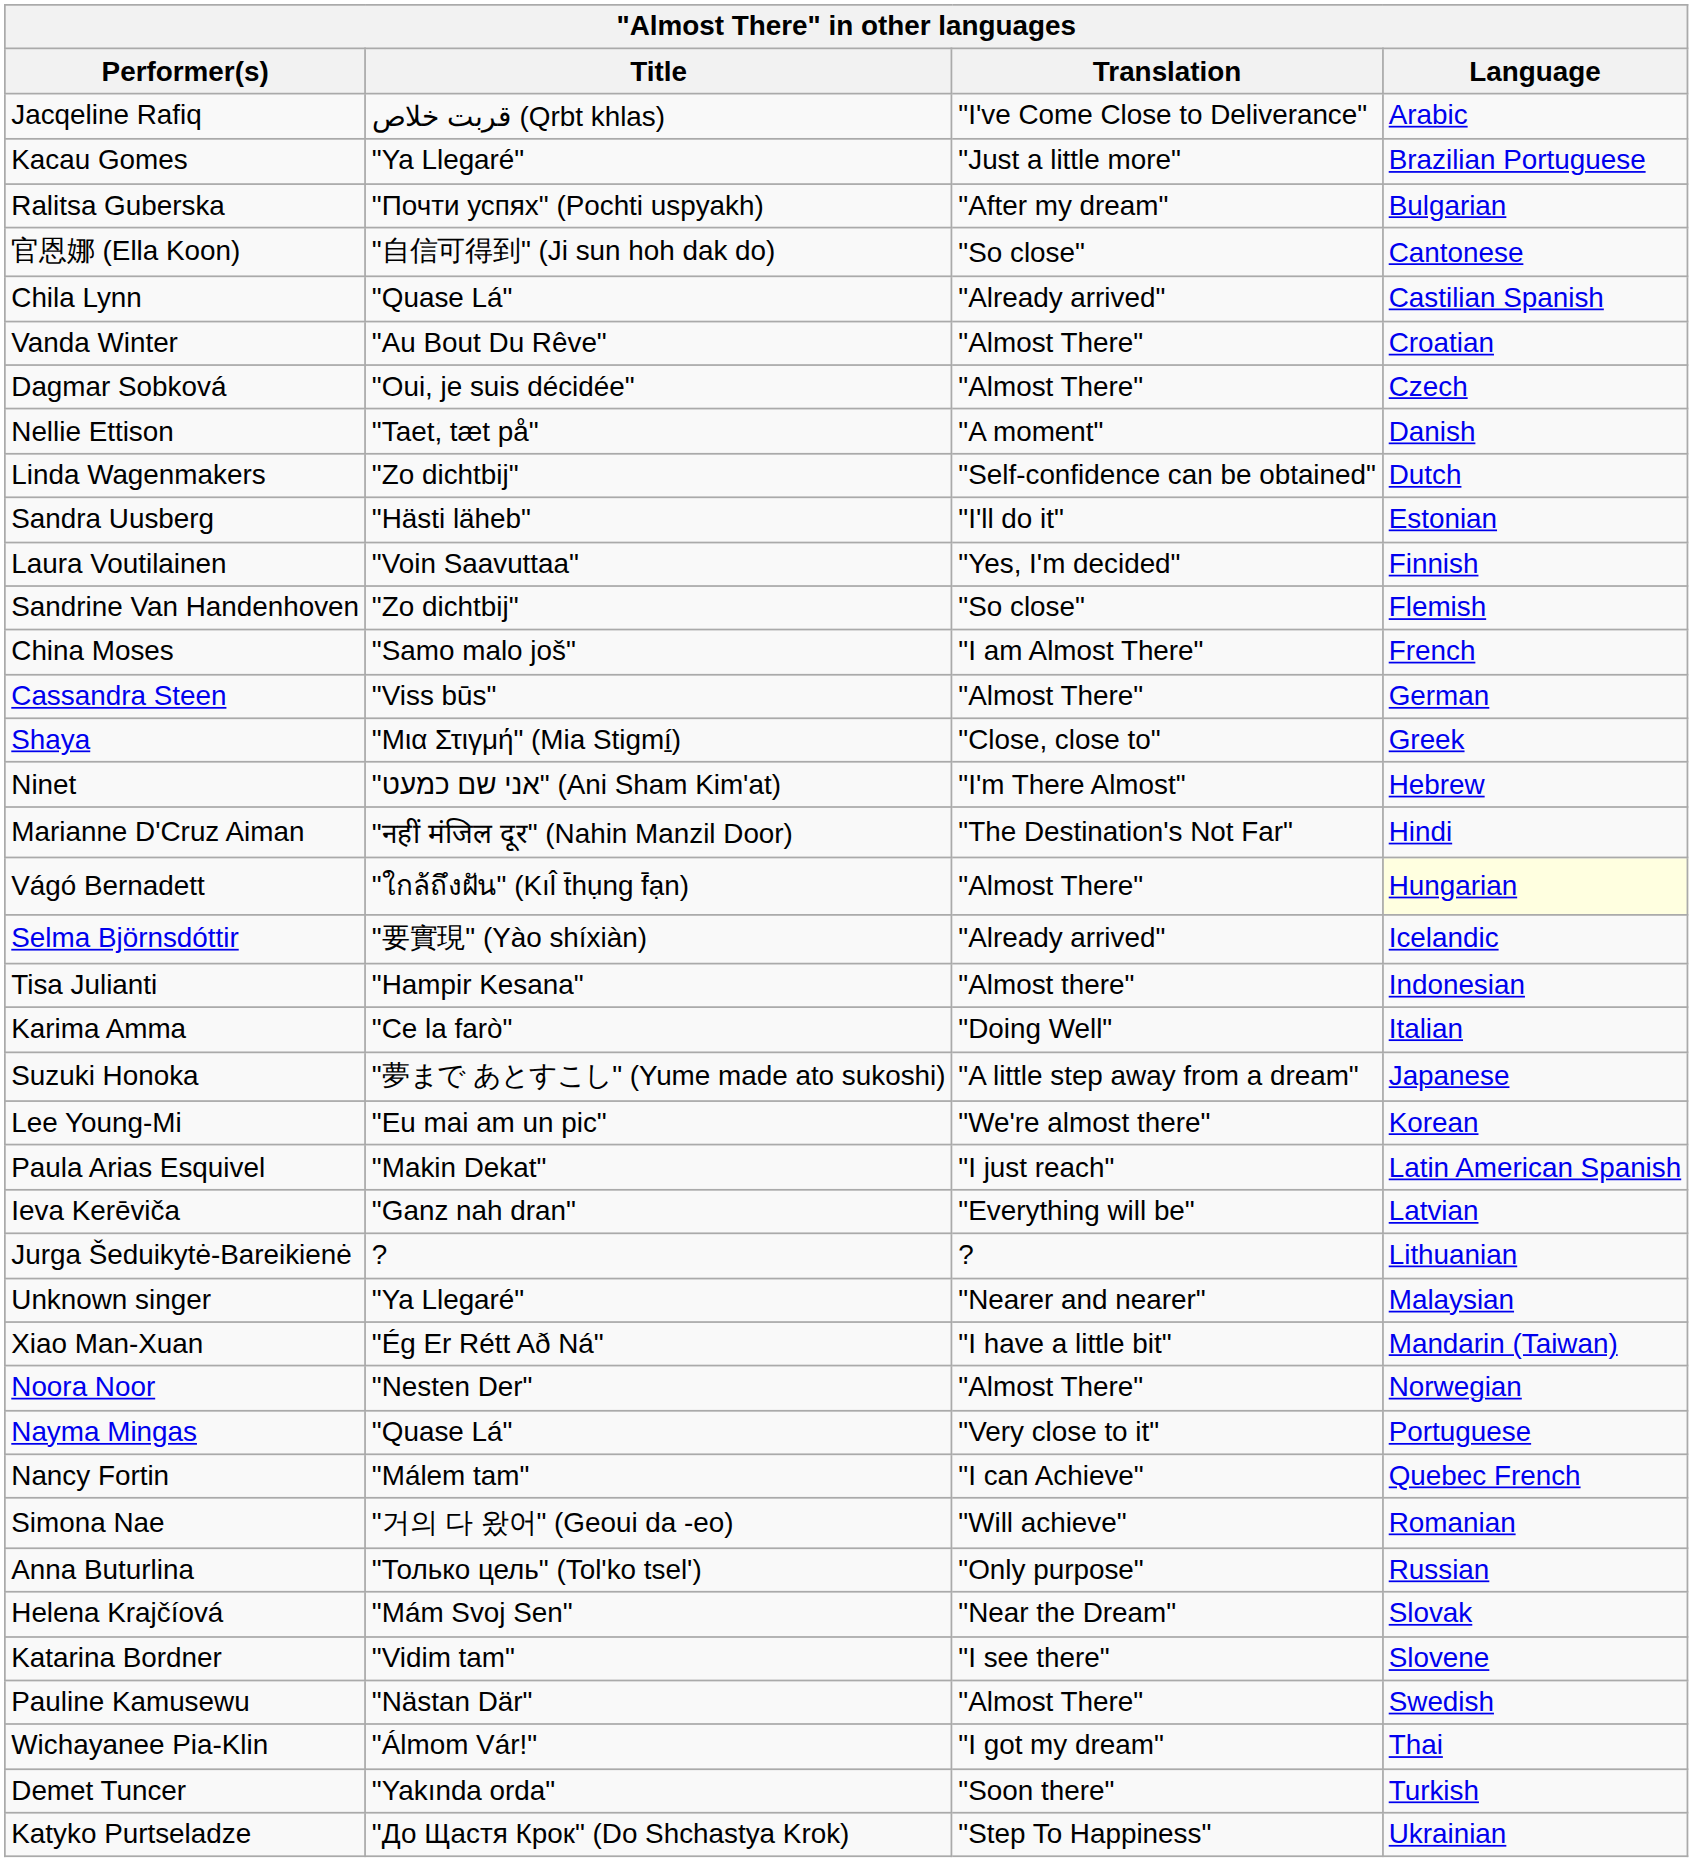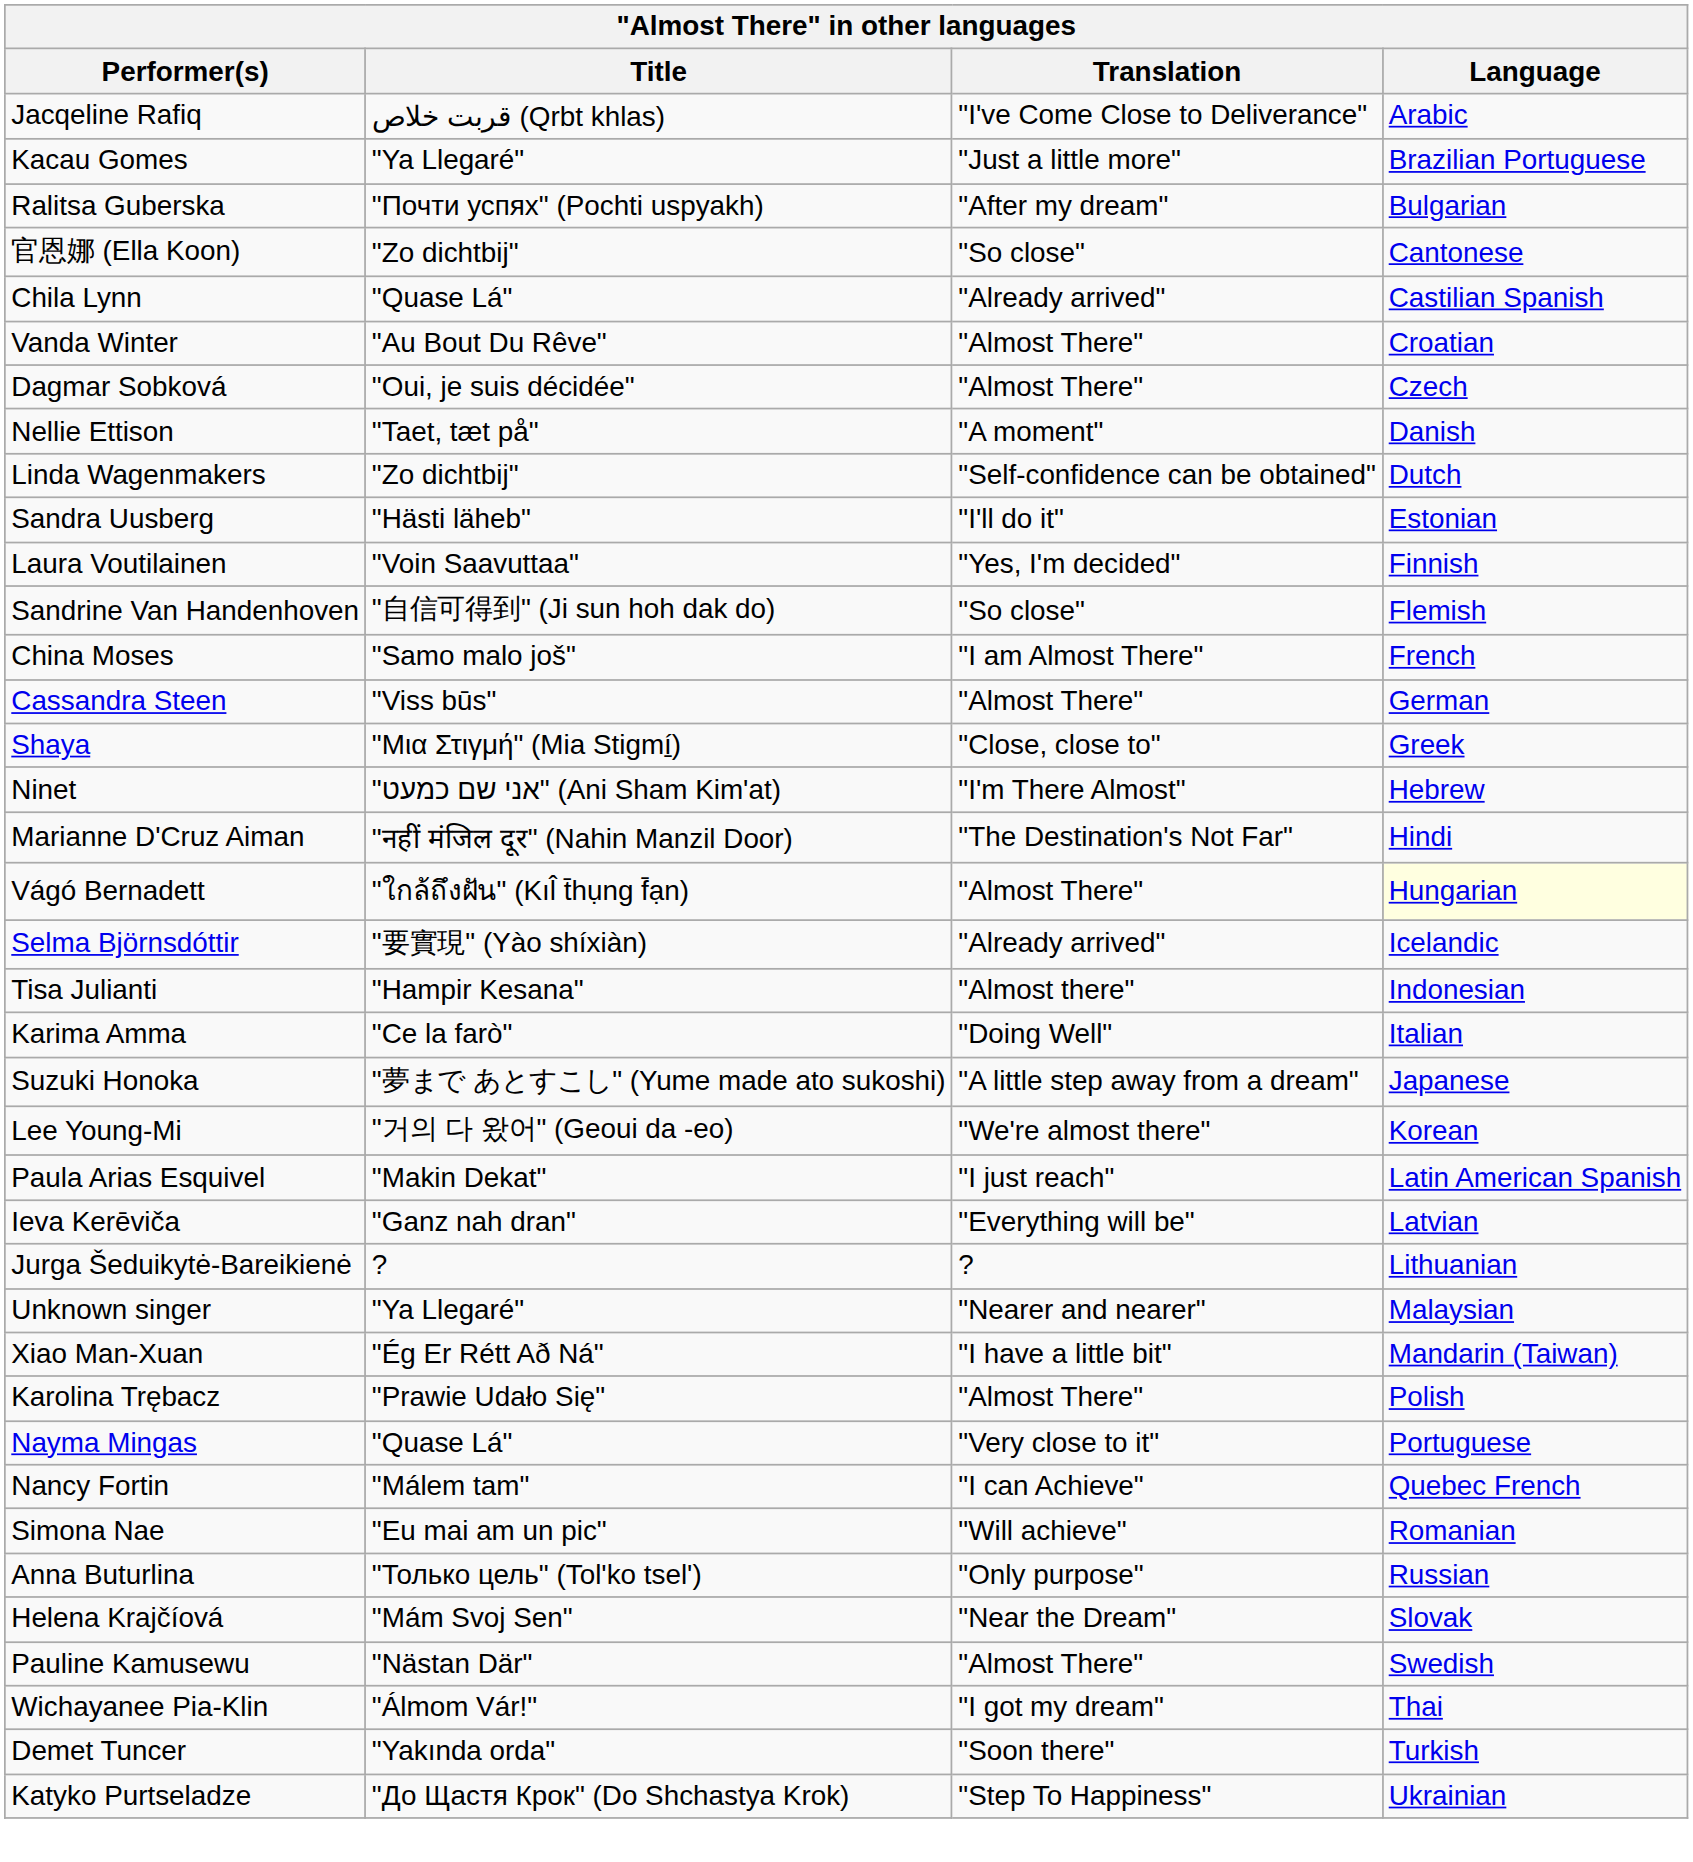 <table class="wikitable sortable collapsible collapsed">
 <tr>
 <th colspan="4">"Almost There" in other languages</th>
 </tr>
 <tr>
 <th align="left">Performer(s)</th>
 <th align="left">Title</th>
 <th align="left">Translation</th>
 <th align="left">Language</th>
 </tr>
 <tr>
 <td align="left">Jacqeline Rafiq</td>
 <td align="left">قربت خلاص (Qrbt khlas)</td>
 <td align="left">"I've Come Close to Deliverance"</td>
 <td align="left"><a href='#'>Arabic</a></td>
 </tr>
 <tr>
 <td align="left">Kacau Gomes</td>
 <td align="left">"Ya Llegaré"</td>
 <td align="left">"Just a little more"</td>
 <td align="left"><a href='#'>Brazilian Portuguese</a></td>
 </tr>
 <tr>
 <td align="left">Ralitsa Guberska</td>
 <td align="left">"Почти успях" (Pochti uspyakh)</td>
 <td align="left">"After my dream"</td>
 <td align="left"><a href='#'>Bulgarian</a></td>
 </tr>
 <tr>
 <td align="left">官恩娜 (Ella Koon)</td>
-<td align="left">"自信可得到" (Ji sun hoh dak do)</td>
+<td align="left">"Zo dichtbij"</td>
 <td align="left">"So close"</td>
 <td align="left"><a href='#'>Cantonese</a></td>
 </tr>
 <tr>
 <td align="left">Chila Lynn</td>
 <td align="left">"Quase Lá"</td>
 <td align="left">"Already arrived"</td>
 <td align="left"><a href='#'>Castilian Spanish</a></td>
 </tr>
 <tr>
 <td align="left">Vanda Winter</td>
 <td align="left">"Au Bout Du Rêve"</td>
 <td align="left">"Almost There"</td>
 <td align="left"><a href='#'>Croatian</a></td>
 </tr>
 <tr>
 <td align="left">Dagmar Sobková</td>
 <td align="left">"Oui, je suis décidée"</td>
 <td align="left">"Almost There"</td>
 <td align="left"><a href='#'>Czech</a></td>
 </tr>
 <tr>
 <td align="left">Nellie Ettison</td>
 <td align="left">"Taet, tæt på"</td>
 <td align="left">"A moment"</td>
 <td align="left"><a href='#'>Danish</a></td>
 </tr>
 <tr>
 <td align="left">Linda Wagenmakers</td>
 <td align="left">"Zo dichtbij"</td>
 <td align="left">"Self-confidence can be obtained"</td>
 <td align="left"><a href='#'>Dutch</a></td>
 </tr>
 <tr>
 <td align="left">Sandra Uusberg</td>
 <td align="left">"Hästi läheb"</td>
 <td align="left">"I'll do it"</td>
 <td align="left"><a href='#'>Estonian</a></td>
 </tr>
 <tr>
 <td align="left">Laura Voutilainen</td>
 <td align="left">"Voin Saavuttaa"</td>
 <td align="left">"Yes, I'm decided"</td>
 <td align="left"><a href='#'>Finnish</a></td>
 </tr>
 <tr>
 <td align="left">Sandrine Van Handenhoven</td>
-<td align="left">"Zo dichtbij"</td>
+<td align="left">"自信可得到" (Ji sun hoh dak do)</td>
 <td align="left">"So close"</td>
 <td align="left"><a href='#'>Flemish</a></td>
 </tr>
 <tr>
 <td align="left">China Moses</td>
 <td align="left">"Samo malo još"</td>
 <td align="left">"I am Almost There"</td>
 <td align="left"><a href='#'>French</a></td>
 </tr>
 <tr>
 <td align="left"><a href='#'>Cassandra Steen</a></td>
 <td align="left">"Viss būs"</td>
 <td align="left">"Almost There"</td>
 <td align="left"><a href='#'>German</a></td>
 </tr>
 <tr>
 <td align="left"><a href='#'>Shaya</a></td>
 <td align="left">"Μια Στιγμή" (Mia Stigmí̱)</td>
 <td align="left">"Close, close to"</td>
 <td align="left"><a href='#'>Greek</a></td>
 </tr>
 <tr>
 <td align="left">Ninet</td>
 <td align="left">"אני שם כמעט" (Ani Sham Kim'at)</td>
 <td align="left">"I'm There Almost"</td>
 <td align="left"><a href='#'>Hebrew</a></td>
 </tr>
 <tr>
 <td align="left">Marianne D'Cruz Aiman</td>
 <td align="left">"नहीं मंजिल दूर" (Nahin Manzil Door)</td>
 <td align="left">"The Destination's Not Far"</td>
 <td align="left"><a href='#'>Hindi</a></td>
 </tr>
 <tr>
 <td align="left">Vágó Bernadett</td>
 <td align="left">"ใกล้ถึงฝัน" (Kıl̂ t̄hụng f̄ạn)</td>
 <td align="left">"Almost There"</td>
 <td align="left" style="background: lightyellow;"><a href='#'>Hungarian</a></td>
 </tr>
 <tr>
 <td align="left"><a href='#'>Selma Björnsdóttir</a></td>
 <td align="left">"要實現" (Yào shíxiàn)</td>
 <td align="left">"Already arrived"</td>
 <td align="left"><a href='#'>Icelandic</a></td>
 </tr>
 <tr>
 <td align="left">Tisa Julianti</td>
 <td align="left">"Hampir Kesana"</td>
 <td align="left">"Almost there"</td>
 <td align="left"><a href='#'>Indonesian</a></td>
 </tr>
 <tr>
 <td align="left">Karima Amma</td>
 <td align="left">"Ce la farò"</td>
 <td align="left">"Doing Well"</td>
 <td align="left"><a href='#'>Italian</a></td>
 </tr>
 <tr>
 <td align="left">Suzuki Honoka</td>
 <td align="left">"夢まで あとすこし" (Yume made ato sukoshi)</td>
 <td align="left">"A little step away from a dream"</td>
 <td align="left"><a href='#'>Japanese</a></td>
 </tr>
 <tr>
 <td align="left">Lee Young-Mi</td>
-<td align="left">"Eu mai am un pic"</td>
+<td align="left">"거의 다 왔어" (Geoui da -eo)</td>
 <td align="left">"We're almost there"</td>
 <td align="left"><a href='#'>Korean</a></td>
 </tr>
 <tr>
 <td align="left">Paula Arias Esquivel</td>
 <td align="left">"Makin Dekat"</td>
 <td align="left">"I just reach"</td>
 <td align="left"><a href='#'>Latin American Spanish</a></td>
 </tr>
 <tr>
 <td align="left">Ieva Kerēviča</td>
 <td align="left">"Ganz nah dran"</td>
 <td align="left">"Everything will be"</td>
 <td align="left"><a href='#'>Latvian</a></td>
 </tr>
 <tr>
 <td align="left">Jurga Šeduikytė-Bareikienė</td>
 <td align="left">?</td>
 <td align="left">?</td>
 <td align="left"><a href='#'>Lithuanian</a></td>
 </tr>
 <tr>
 <td align="left">Unknown singer</td>
 <td align="left">"Ya Llegaré"</td>
 <td align="left">"Nearer and nearer"</td>
 <td align="left"><a href='#'>Malaysian</a></td>
 </tr>
 <tr>
 <td align="left">Xiao Man-Xuan</td>
 <td align="left">"Ég Er Rétt Að Ná"</td>
 <td align="left">"I have a little bit"</td>
 <td align="left"><a href='#'>Mandarin (Taiwan)</a></td>
 </tr>
 <tr>
-<td align="left"><a href='#'>Noora Noor</a></td>
-<td align="left">"Nesten Der"</td>
+<td align="left">Karolina Trębacz</td>
+<td align="left">"Prawie Udało Się"</td>
 <td align="left">"Almost There"</td>
-<td align="left"><a href='#'>Norwegian</a></td>
+<td align="left"><a href='#'>Polish</a></td>
 </tr>
 <tr>
 <td align="left"><a href='#'>Nayma Mingas</a></td>
 <td align="left">"Quase Lá"</td>
 <td align="left">"Very close to it"</td>
 <td align="left"><a href='#'>Portuguese</a></td>
 </tr>
 <tr>
 <td align="left">Nancy Fortin</td>
 <td align="left">"Málem tam"</td>
 <td align="left">"I can Achieve"</td>
 <td align="left"><a href='#'>Quebec French</a></td>
 </tr>
 <tr>
 <td align="left">Simona Nae</td>
-<td align="left">"거의 다 왔어" (Geoui da -eo)</td>
+<td align="left">"Eu mai am un pic"</td>
 <td align="left">"Will achieve"</td>
 <td align="left"><a href='#'>Romanian</a></td>
 </tr>
 <tr>
 <td align="left">Anna Buturlina</td>
 <td align="left">"Только цель" (Tol'ko tsel')</td>
 <td align="left">"Only purpose"</td>
 <td align="left"><a href='#'>Russian</a></td>
 </tr>
 <tr>
 <td align="left">Helena Krajčíová</td>
 <td align="left">"Mám Svoj Sen"</td>
 <td align="left">"Near the Dream"</td>
 <td align="left"><a href='#'>Slovak</a></td>
-</tr>
-<tr>
-<td align="left">Katarina Bordner</td>
-<td align="left">"Vidim tam"</td>
-<td align="left">"I see there"</td>
-<td align="left"><a href='#'>Slovene</a></td>
 </tr>
 <tr>
 <td align="left">Pauline Kamusewu</td>
 <td align="left">"Nästan Där"</td>
 <td align="left">"Almost There"</td>
 <td align="left"><a href='#'>Swedish</a></td>
 </tr>
 <tr>
 <td align="left">Wichayanee Pia-Klin</td>
 <td align="left">"Álmom Vár!"</td>
 <td align="left">"I got my dream"</td>
 <td align="left"><a href='#'>Thai</a></td>
 </tr>
 <tr>
 <td align="left">Demet Tuncer</td>
 <td align="left">"Yakında orda"</td>
 <td align="left">"Soon there"</td>
 <td align="left"><a href='#'>Turkish</a></td>
 </tr>
 <tr>
 <td align="left">Katyko Purtseladze</td>
 <td align="left">"До Щастя Крок" (Do Shchastya Krok)</td>
 <td align="left">"Step To Happiness"</td>
 <td align="left"><a href='#'>Ukrainian</a></td>
 </tr>
 </table>
